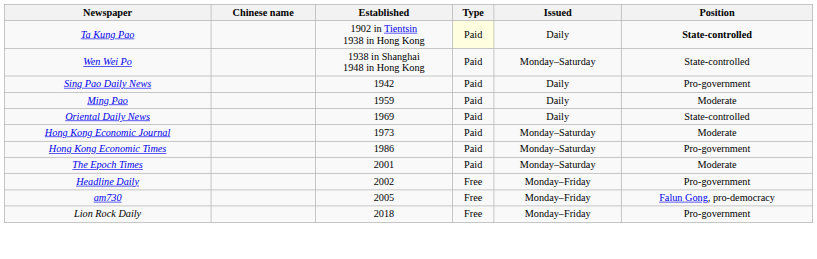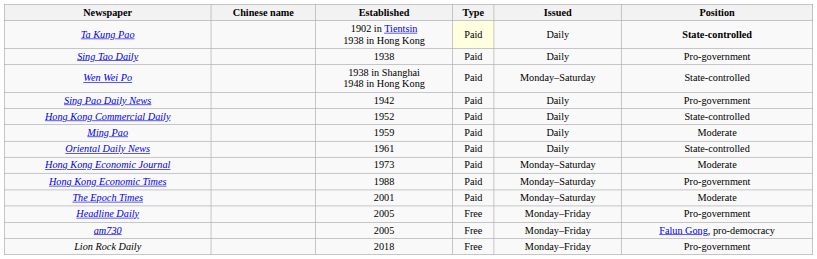 <table class="wikitable" style=" width:100%; text-align:center; margin:0 auto">
 <tr>
 <th>Newspaper</th>
 <th>Chinese name</th>
 <th>Established</th>
 <th>Type</th>
 <th>Issued</th>
 <th>Position</th>
 </tr>
 <tr>
 <td><em><a href='#'>Ta Kung Pao</a></em></td>
 <td></td>
 <td>1902 in <a href='#'>Tientsin</a><br>1938 in Hong Kong</td>
 <td style="background: lightyellow;">Paid</td>
 <td>Daily</td>
 <td><strong>State-controlled</strong></td>
 </tr>
 <tr>
+<td><em><a href='#'>Sing Tao Daily</a></em></td>
+<td></td>
+<td>1938</td>
+<td>Paid</td>
+<td>Daily</td>
+<td>Pro-government</td>
+</tr>
+<tr>
 <td><em><a href='#'>Wen Wei Po</a></em></td>
 <td></td>
 <td>1938 in Shanghai<br>1948 in Hong Kong</td>
 <td>Paid</td>
 <td>Monday–Saturday</td>
 <td>State-controlled</td>
 </tr>
 <tr>
 <td><em><a href='#'>Sing Pao Daily News</a></em></td>
 <td></td>
 <td>1942</td>
 <td>Paid</td>
 <td>Daily</td>
 <td>Pro-government</td>
 </tr>
 <tr>
+<td><em><a href='#'>Hong Kong Commercial Daily</a></em></td>
+<td></td>
+<td>1952</td>
+<td>Paid</td>
+<td>Daily</td>
+<td>State-controlled</td>
+</tr>
+<tr>
 <td><em><a href='#'>Ming Pao</a></em></td>
 <td></td>
 <td>1959</td>
 <td>Paid</td>
 <td>Daily</td>
 <td>Moderate</td>
 </tr>
 <tr>
 <td><em><a href='#'>Oriental Daily News</a></em></td>
 <td></td>
-<td>1969</td>
+<td>1961</td>
 <td>Paid</td>
 <td>Daily</td>
 <td>State-controlled</td>
 </tr>
 <tr>
 <td><em><a href='#'>Hong Kong Economic Journal</a></em></td>
 <td></td>
 <td>1973</td>
 <td>Paid</td>
 <td>Monday–Saturday</td>
 <td>Moderate</td>
 </tr>
 <tr>
 <td><em><a href='#'>Hong Kong Economic Times</a></em></td>
 <td></td>
-<td>1986</td>
+<td>1988</td>
 <td>Paid</td>
 <td>Monday–Saturday</td>
 <td>Pro-government</td>
 </tr>
 <tr>
 <td><em><a href='#'>The Epoch Times</a></em></td>
 <td></td>
 <td>2001</td>
 <td>Paid</td>
 <td>Monday–Saturday</td>
 <td>Moderate</td>
 </tr>
 <tr>
 <td><em><a href='#'>Headline Daily</a></em></td>
 <td></td>
-<td>2002</td>
+<td>2005</td>
 <td>Free</td>
 <td>Monday–Friday</td>
 <td>Pro-government</td>
 </tr>
 <tr>
 <td><em><a href='#'>am730</a></em></td>
 <td></td>
 <td>2005</td>
 <td>Free</td>
 <td>Monday–Friday</td>
 <td><a href='#'>Falun Gong</a>, pro-democracy</td>
 </tr>
 <tr>
 <td><em>Lion Rock Daily</em></td>
 <td></td>
 <td>2018</td>
 <td>Free</td>
 <td>Monday–Friday</td>
 <td>Pro-government</td>
 </tr>
 </table>
